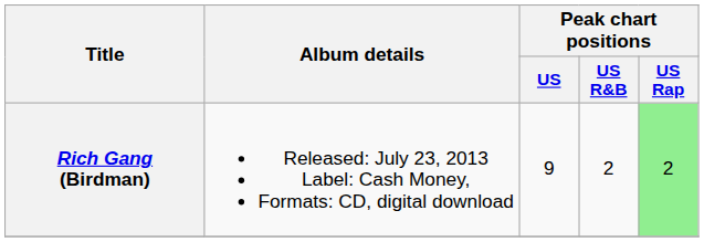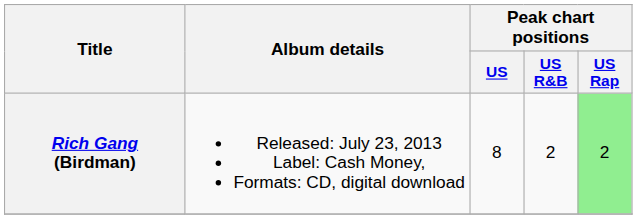 <table class="wikitable plainrowheaders" style="text-align:center;">
 <tr>
 <th scope="col" rowspan="2" style="width:10em;">Title</th>
 <th scope="col" rowspan="2" style="width:16em;">Album details</th>
 <th scope="col" colspan="3">Peak chart positions</th>
 </tr>
 <tr>
 <th scope="col" style="width:3em;font-size:90%;"><a href='#'>US</a><br></th>
 <th scope="col" style="width:3em;font-size:90%;"><a href='#'>US<br>R&B</a><br></th>
 <th scope="col" style="width:3em;font-size:90%;"><a href='#'>US<br>Rap</a><br></th>
 </tr>
 <tr>
 <th scope="row"><em><a href='#'>Rich Gang</a></em><br><span>(Birdman)</span></th>
 <td><br><ul><li>Released: July 23, 2013</li><li>Label: Cash Money,</li><li>Formats: CD, digital download</li></ul></td>
-<td>9</td>
+<td>8</td>
 <td>2</td>
 <td style="background: lightgreen;">2</td>
 </tr>
 <tr>
 </tr>
 </table>
